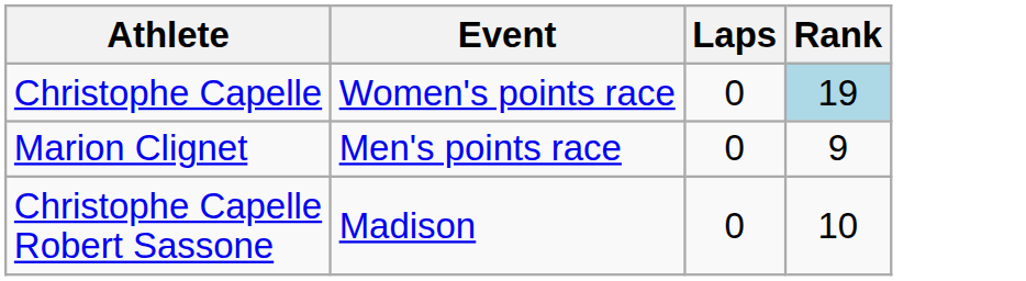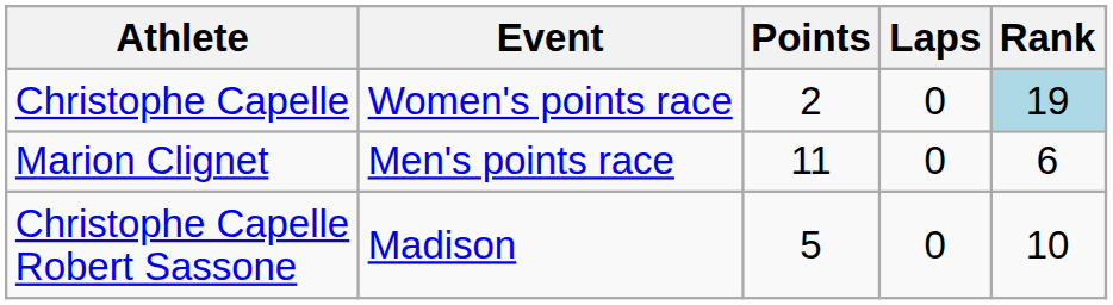 <table class=wikitable style="font-size:90%">
 <tr>
 <th>Athlete</th>
 <th>Event</th>
+<th>Points</th>
 <th>Laps</th>
 <th>Rank</th>
 </tr>
 <tr>
 <td align=left><a href='#'>Christophe Capelle</a></td>
 <td align=left><a href='#'>Women's points race</a></td>
+<td align=center>2</td>
 <td align=center>0</td>
 <td align=center style="background: lightblue;">19</td>
 </tr>
 <tr>
 <td align=left><a href='#'>Marion Clignet</a></td>
 <td align=left><a href='#'>Men's points race</a></td>
+<td align=center>11</td>
 <td align=center>0</td>
-<td align=center>9</td>
+<td align=center>6</td>
 </tr>
 <tr>
 <td align=left><a href='#'>Christophe Capelle</a><br> <a href='#'>Robert Sassone</a></td>
 <td align=left><a href='#'>Madison</a></td>
+<td align=center>5</td>
 <td align=center>0</td>
 <td align=center>10</td>
 </tr>
 </table>
